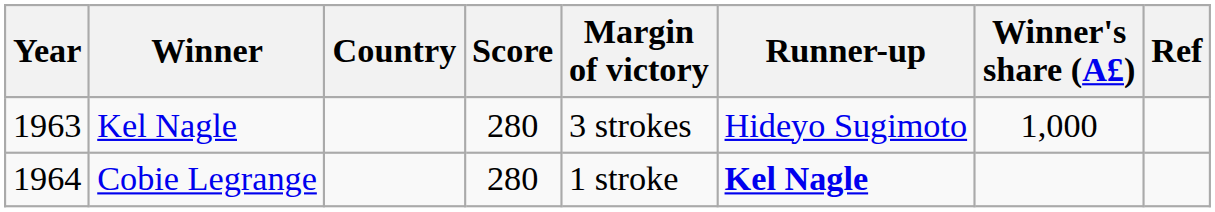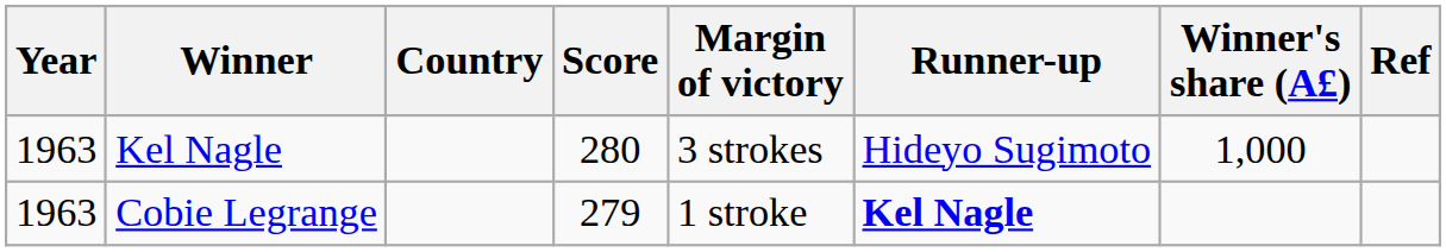 <table class="wikitable">
 <tr>
 <th>Year</th>
 <th>Winner</th>
 <th>Country</th>
 <th>Score</th>
 <th>Margin<br>of victory</th>
 <th>Runner-up</th>
 <th>Winner's<br>share (<a href='#'>A£</a>)</th>
 <th>Ref</th>
 </tr>
 <tr>
 <td>1963</td>
 <td><a href='#'>Kel Nagle</a></td>
 <td></td>
 <td align=center>280</td>
 <td>3 strokes</td>
 <td> <a href='#'>Hideyo Sugimoto</a></td>
 <td align=center>1,000</td>
 <td></td>
 </tr>
 <tr>
-<td>1964</td>
+<td>1963</td>
 <td><a href='#'>Cobie Legrange</a></td>
 <td></td>
-<td align=center>280</td>
+<td align=center>279</td>
 <td>1 stroke</td>
 <td><strong> <a href='#'>Kel Nagle</a></strong></td>
 <td align=center></td>
 <td></td>
 </tr>
 </table>
